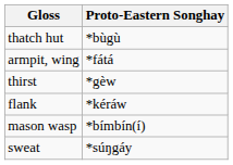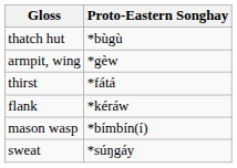 <table class="wikitable sortable">
 <tr>
 <th>Gloss</th>
 <th>Proto-Eastern Songhay</th>
 </tr>
 <tr>
 <td>thatch hut</td>
 <td>*bùgù</td>
 </tr>
 <tr>
 <td>armpit, wing</td>
-<td>*fátá</td>
+<td>*gèw</td>
 </tr>
 <tr>
 <td>thirst</td>
-<td>*gèw</td>
+<td>*fátá</td>
 </tr>
 <tr>
 <td>flank</td>
 <td>*kéráw</td>
 </tr>
 <tr>
 <td>mason wasp</td>
 <td>*bímbín(í)</td>
 </tr>
 <tr>
 <td>sweat</td>
 <td>*súŋgáy</td>
 </tr>
 </table>
